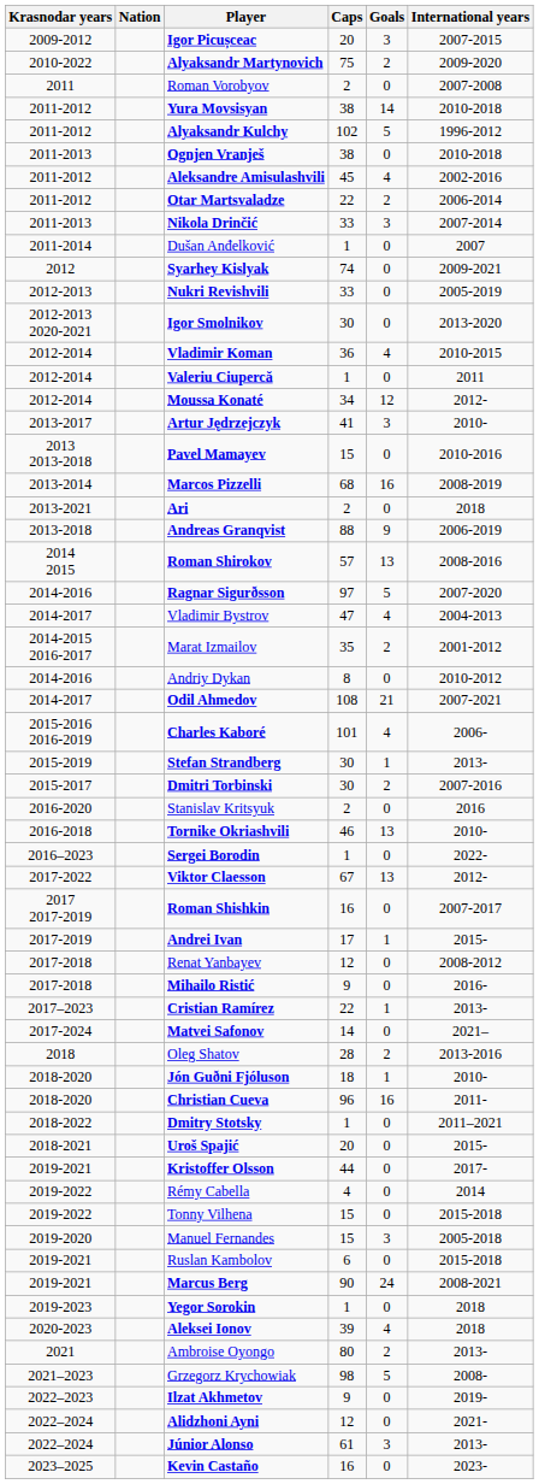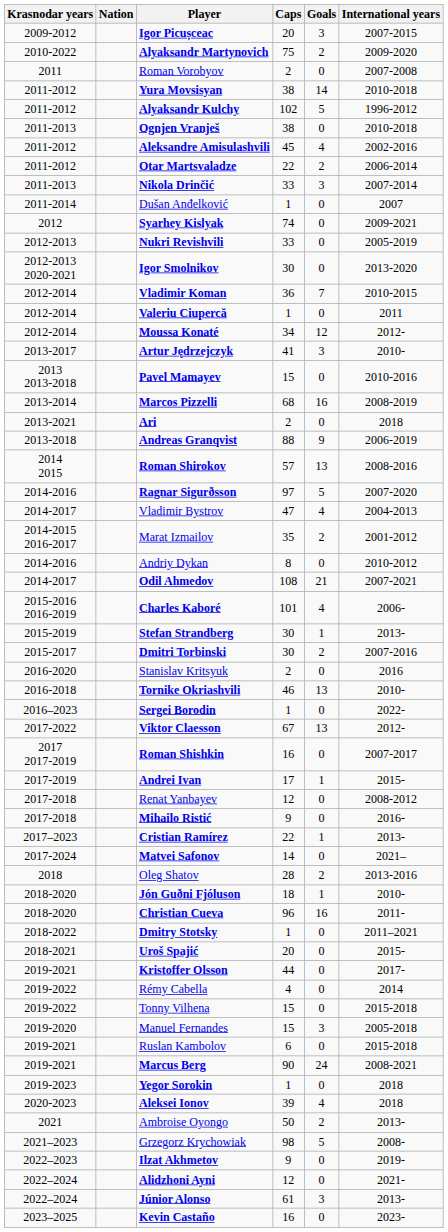 <table class="wikitable sortable" style="text-align:center">
 <tr>
 <th>Krasnodar years</th>
 <th>Nation</th>
 <th>Player</th>
 <th>Caps</th>
 <th>Goals</th>
 <th>International years</th>
 </tr>
 <tr>
 <td>2009-2012</td>
 <td align="left"></td>
 <td align="left"><strong><a href='#'>Igor Picușceac</a></strong></td>
 <td>20</td>
 <td>3</td>
 <td>2007-2015</td>
 </tr>
 <tr>
 <td>2010-2022</td>
 <td align="left"></td>
 <td align="left"><strong><a href='#'>Alyaksandr Martynovich</a></strong></td>
 <td>75</td>
 <td>2</td>
 <td>2009-2020</td>
 </tr>
 <tr>
 <td>2011</td>
 <td align="left"></td>
 <td align="left"><a href='#'>Roman Vorobyov</a></td>
 <td>2</td>
 <td>0</td>
 <td>2007-2008</td>
 </tr>
 <tr>
 <td>2011-2012</td>
 <td align="left"></td>
 <td align="left"><strong><a href='#'>Yura Movsisyan</a></strong></td>
 <td>38</td>
 <td>14</td>
 <td>2010-2018</td>
 </tr>
 <tr>
 <td>2011-2012</td>
 <td align="left"></td>
 <td align="left"><strong><a href='#'>Alyaksandr Kulchy</a></strong></td>
 <td>102</td>
 <td>5</td>
 <td>1996-2012</td>
 </tr>
 <tr>
 <td>2011-2013</td>
 <td align="left"></td>
 <td align="left"><strong><a href='#'>Ognjen Vranješ</a></strong></td>
 <td>38</td>
 <td>0</td>
 <td>2010-2018</td>
 </tr>
 <tr>
 <td>2011-2012</td>
 <td align="left"></td>
 <td align="left"><strong><a href='#'>Aleksandre Amisulashvili</a></strong></td>
 <td>45</td>
 <td>4</td>
 <td>2002-2016</td>
 </tr>
 <tr>
 <td>2011-2012</td>
 <td align="left"></td>
 <td align="left"><strong><a href='#'>Otar Martsvaladze</a></strong></td>
 <td>22</td>
 <td>2</td>
 <td>2006-2014</td>
 </tr>
 <tr>
 <td>2011-2013</td>
 <td align="left"></td>
 <td align="left"><strong><a href='#'>Nikola Drinčić</a></strong></td>
 <td>33</td>
 <td>3</td>
 <td>2007-2014</td>
 </tr>
 <tr>
 <td>2011-2014</td>
 <td align="left"></td>
 <td align="left"><a href='#'>Dušan Anđelković</a></td>
 <td>1</td>
 <td>0</td>
 <td>2007</td>
 </tr>
 <tr>
 <td>2012</td>
 <td align="left"></td>
 <td align="left"><strong><a href='#'>Syarhey Kislyak</a></strong></td>
 <td>74</td>
 <td>0</td>
 <td>2009-2021</td>
 </tr>
 <tr>
 <td>2012-2013</td>
 <td align="left"></td>
 <td align="left"><strong><a href='#'>Nukri Revishvili</a></strong></td>
 <td>33</td>
 <td>0</td>
 <td>2005-2019</td>
 </tr>
 <tr>
 <td>2012-2013 <br> 2020-2021</td>
 <td align="left"></td>
 <td align="left"><strong><a href='#'>Igor Smolnikov</a></strong></td>
 <td>30</td>
 <td>0</td>
 <td>2013-2020</td>
 </tr>
 <tr>
 <td>2012-2014</td>
 <td align="left"></td>
 <td align="left"><strong><a href='#'>Vladimir Koman</a></strong></td>
 <td>36</td>
-<td>4</td>
+<td>7</td>
 <td>2010-2015</td>
 </tr>
 <tr>
 <td>2012-2014</td>
 <td align="left"></td>
 <td align="left"><strong><a href='#'>Valeriu Ciupercă</a></strong></td>
 <td>1</td>
 <td>0</td>
 <td>2011</td>
 </tr>
 <tr>
 <td>2012-2014</td>
 <td align="left"></td>
 <td align="left"><strong><a href='#'>Moussa Konaté</a></strong></td>
 <td>34</td>
 <td>12</td>
 <td>2012-</td>
 </tr>
 <tr>
 <td>2013-2017</td>
 <td align="left"></td>
 <td align="left"><strong><a href='#'>Artur Jędrzejczyk</a></strong></td>
 <td>41</td>
 <td>3</td>
 <td>2010-</td>
 </tr>
 <tr>
 <td>2013 <br> 2013-2018</td>
 <td align="left"></td>
 <td align="left"><strong><a href='#'>Pavel Mamayev</a></strong></td>
 <td>15</td>
 <td>0</td>
 <td>2010-2016</td>
 </tr>
 <tr>
 <td>2013-2014</td>
 <td align="left"></td>
 <td align="left"><strong><a href='#'>Marcos Pizzelli</a></strong></td>
 <td>68</td>
 <td>16</td>
 <td>2008-2019</td>
 </tr>
 <tr>
 <td>2013-2021</td>
 <td align="left"></td>
 <td align="left"><strong><a href='#'>Ari</a></strong></td>
 <td>2</td>
 <td>0</td>
 <td>2018</td>
 </tr>
 <tr>
 <td>2013-2018</td>
 <td align="left"></td>
 <td align="left"><strong><a href='#'>Andreas Granqvist</a></strong></td>
 <td>88</td>
 <td>9</td>
 <td>2006-2019</td>
 </tr>
 <tr>
 <td>2014 <br> 2015</td>
 <td align="left"></td>
 <td align="left"><strong><a href='#'>Roman Shirokov</a></strong></td>
 <td>57</td>
 <td>13</td>
 <td>2008-2016</td>
 </tr>
 <tr>
 <td>2014-2016</td>
 <td align="left"></td>
 <td align="left"><strong><a href='#'>Ragnar Sigurðsson</a></strong></td>
 <td>97</td>
 <td>5</td>
 <td>2007-2020</td>
 </tr>
 <tr>
 <td>2014-2017</td>
 <td align="left"></td>
 <td align="left"><a href='#'>Vladimir Bystrov</a></td>
 <td>47</td>
 <td>4</td>
 <td>2004-2013</td>
 </tr>
 <tr>
 <td>2014-2015 <br> 2016-2017</td>
 <td align="left"></td>
 <td align="left"><a href='#'>Marat Izmailov</a></td>
 <td>35</td>
 <td>2</td>
 <td>2001-2012</td>
 </tr>
 <tr>
 <td>2014-2016</td>
 <td align="left"></td>
 <td align="left"><a href='#'>Andriy Dykan</a></td>
 <td>8</td>
 <td>0</td>
 <td>2010-2012</td>
 </tr>
 <tr>
 <td>2014-2017</td>
 <td align="left"></td>
 <td align="left"><strong><a href='#'>Odil Ahmedov</a></strong></td>
 <td>108</td>
 <td>21</td>
 <td>2007-2021</td>
 </tr>
 <tr>
 <td>2015-2016 <br> 2016-2019</td>
 <td align="left"></td>
 <td align="left"><strong><a href='#'>Charles Kaboré</a></strong></td>
 <td>101</td>
 <td>4</td>
 <td>2006-</td>
 </tr>
 <tr>
 <td>2015-2019</td>
 <td align="left"></td>
 <td align="left"><strong><a href='#'>Stefan Strandberg</a></strong></td>
 <td>30</td>
 <td>1</td>
 <td>2013-</td>
 </tr>
 <tr>
 <td>2015-2017</td>
 <td align="left"></td>
 <td align="left"><strong><a href='#'>Dmitri Torbinski</a></strong></td>
 <td>30</td>
 <td>2</td>
 <td>2007-2016</td>
 </tr>
 <tr>
 <td>2016-2020</td>
 <td align="left"></td>
 <td align="left"><a href='#'>Stanislav Kritsyuk</a></td>
 <td>2</td>
 <td>0</td>
 <td>2016</td>
 </tr>
 <tr>
 <td>2016-2018</td>
 <td align="left"></td>
 <td align="left"><strong><a href='#'>Tornike Okriashvili</a></strong></td>
 <td>46</td>
 <td>13</td>
 <td>2010-</td>
 </tr>
 <tr>
 <td>2016–2023</td>
 <td align="left"></td>
 <td align="left"><strong><a href='#'>Sergei Borodin</a></strong></td>
 <td>1</td>
 <td>0</td>
 <td>2022-</td>
 </tr>
 <tr>
 <td>2017-2022</td>
 <td align="left"></td>
 <td align="left"><strong><a href='#'>Viktor Claesson</a></strong></td>
 <td>67</td>
 <td>13</td>
 <td>2012-</td>
 </tr>
 <tr>
 <td>2017 <br> 2017-2019</td>
 <td align="left"></td>
 <td align="left"><strong><a href='#'>Roman Shishkin</a></strong></td>
 <td>16</td>
 <td>0</td>
 <td>2007-2017</td>
 </tr>
 <tr>
 <td>2017-2019</td>
 <td align="left"></td>
 <td align="left"><strong><a href='#'>Andrei Ivan</a></strong></td>
 <td>17</td>
 <td>1</td>
 <td>2015-</td>
 </tr>
 <tr>
 <td>2017-2018</td>
 <td align="left"></td>
 <td align="left"><a href='#'>Renat Yanbayev</a></td>
 <td>12</td>
 <td>0</td>
 <td>2008-2012</td>
 </tr>
 <tr>
 <td>2017-2018</td>
 <td align="left"></td>
 <td align="left"><strong><a href='#'>Mihailo Ristić</a></strong></td>
 <td>9</td>
 <td>0</td>
 <td>2016-</td>
 </tr>
 <tr>
 <td>2017–2023</td>
 <td align="left"></td>
 <td align="left"><strong><a href='#'>Cristian Ramírez</a></strong></td>
 <td>22</td>
 <td>1</td>
 <td>2013-</td>
 </tr>
 <tr>
 <td>2017-2024</td>
 <td align="left"></td>
 <td align="left"><strong><a href='#'>Matvei Safonov</a></strong></td>
 <td>14</td>
 <td>0</td>
 <td>2021–</td>
 </tr>
 <tr>
 <td>2018</td>
 <td align="left"></td>
 <td align="left"><a href='#'>Oleg Shatov</a></td>
 <td>28</td>
 <td>2</td>
 <td>2013-2016</td>
 </tr>
 <tr>
 <td>2018-2020</td>
 <td align="left"></td>
 <td align="left"><strong><a href='#'>Jón Guðni Fjóluson</a></strong></td>
 <td>18</td>
 <td>1</td>
 <td>2010-</td>
 </tr>
 <tr>
 <td>2018-2020</td>
 <td align="left"></td>
 <td align="left"><strong><a href='#'>Christian Cueva</a></strong></td>
 <td>96</td>
 <td>16</td>
 <td>2011-</td>
 </tr>
 <tr>
 <td>2018-2022</td>
 <td align="left"></td>
 <td align="left"><strong><a href='#'>Dmitry Stotsky</a></strong></td>
 <td>1</td>
 <td>0</td>
 <td>2011–2021</td>
 </tr>
 <tr>
 <td>2018-2021</td>
 <td align="left"></td>
 <td align="left"><strong><a href='#'>Uroš Spajić</a></strong></td>
 <td>20</td>
 <td>0</td>
 <td>2015-</td>
 </tr>
 <tr>
 <td>2019-2021</td>
 <td align="left"></td>
 <td align="left"><strong><a href='#'>Kristoffer Olsson</a></strong></td>
 <td>44</td>
 <td>0</td>
 <td>2017-</td>
 </tr>
 <tr>
 <td>2019-2022</td>
 <td align="left"></td>
 <td align="left"><a href='#'>Rémy Cabella</a></td>
 <td>4</td>
 <td>0</td>
 <td>2014</td>
 </tr>
 <tr>
 <td>2019-2022</td>
 <td align="left"></td>
 <td align="left"><a href='#'>Tonny Vilhena</a></td>
 <td>15</td>
 <td>0</td>
 <td>2015-2018</td>
 </tr>
 <tr>
 <td>2019-2020</td>
 <td align="left"></td>
 <td align="left"><a href='#'>Manuel Fernandes</a></td>
 <td>15</td>
 <td>3</td>
 <td>2005-2018</td>
 </tr>
 <tr>
 <td>2019-2021</td>
 <td align="left"></td>
 <td align="left"><a href='#'>Ruslan Kambolov</a></td>
 <td>6</td>
 <td>0</td>
 <td>2015-2018</td>
 </tr>
 <tr>
 <td>2019-2021</td>
 <td align="left"></td>
 <td align="left"><strong><a href='#'>Marcus Berg</a></strong></td>
 <td>90</td>
 <td>24</td>
 <td>2008-2021</td>
 </tr>
 <tr>
 <td>2019-2023</td>
 <td align="left"></td>
 <td align="left"><strong><a href='#'>Yegor Sorokin</a></strong></td>
 <td>1</td>
 <td>0</td>
 <td>2018</td>
 </tr>
 <tr>
 <td>2020-2023</td>
 <td align="left"></td>
 <td align="left"><strong><a href='#'>Aleksei Ionov</a></strong></td>
 <td>39</td>
 <td>4</td>
 <td>2018</td>
 </tr>
 <tr>
 <td>2021</td>
 <td align="left"></td>
 <td align="left"><a href='#'>Ambroise Oyongo</a></td>
-<td>80</td>
+<td>50</td>
 <td>2</td>
 <td>2013-</td>
 </tr>
 <tr>
 <td>2021–2023</td>
 <td align="left"></td>
 <td align="left"><a href='#'>Grzegorz Krychowiak</a></td>
 <td>98</td>
 <td>5</td>
 <td>2008-</td>
 </tr>
 <tr>
 <td>2022–2023</td>
 <td align="left"></td>
 <td align="left"><strong><a href='#'>Ilzat Akhmetov</a></strong></td>
 <td>9</td>
 <td>0</td>
 <td>2019-</td>
 </tr>
 <tr>
 <td>2022–2024</td>
 <td align="left"></td>
 <td align="left"><strong><a href='#'>Alidzhoni Ayni</a></strong></td>
 <td>12</td>
 <td>0</td>
 <td>2021-</td>
 </tr>
 <tr>
 <td>2022–2024</td>
 <td align="left"></td>
 <td align="left"><strong><a href='#'>Júnior Alonso</a></strong></td>
 <td>61</td>
 <td>3</td>
 <td>2013-</td>
 </tr>
 <tr>
 <td>2023–2025</td>
 <td align="left"></td>
 <td align="left"><strong><a href='#'>Kevin Castaño</a></strong></td>
 <td>16</td>
 <td>0</td>
 <td>2023-</td>
 </tr>
 </table>
